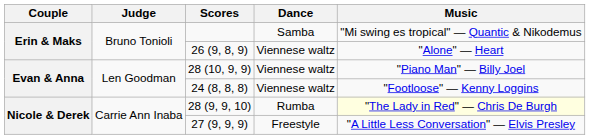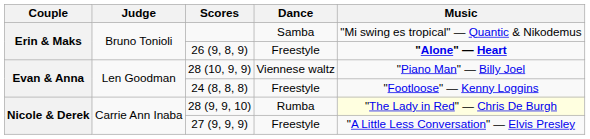 <table class="wikitable sortable" style="text-align:center; width:90%">
 <tr>
 <th scope="col">Couple</th>
 <th scope="col" class="unsortable">Judge</th>
 <th scope="col">Scores</th>
 <th scope="col" class="unsortable">Dance</th>
 <th scope="col" class="unsortable">Music</th>
 </tr>
 <tr>
 <th rowspan="2" scope="row">Erin & Maks</th>
 <td rowspan="2">Bruno Tonioli</td>
 <td></td>
 <td>Samba</td>
 <td>"Mi swing es tropical" — <a href='#'>Quantic</a> & Nikodemus</td>
 </tr>
 <tr>
 <td>26 (9, 8, 9)</td>
-<td>Viennese waltz</td>
-<td>"<a href='#'>Alone</a>" — <a href='#'>Heart</a></td>
+<td>Freestyle</td>
+<td><strong>"<a href='#'>Alone</a>" — <a href='#'>Heart</a></strong></td>
 </tr>
 <tr>
 <th rowspan="2" scope="row">Evan & Anna</th>
 <td rowspan="2">Len Goodman</td>
 <td>28 (10, 9, 9)</td>
 <td>Viennese waltz</td>
 <td>"<a href='#'>Piano Man</a>" — <a href='#'>Billy Joel</a></td>
 </tr>
 <tr>
 <td>24 (8, 8, 8)</td>
-<td>Viennese waltz</td>
+<td>Freestyle</td>
 <td>"<a href='#'>Footloose</a>" — <a href='#'>Kenny Loggins</a></td>
 </tr>
 <tr>
 <th rowspan="2" scope="row">Nicole & Derek</th>
 <td rowspan="2">Carrie Ann Inaba</td>
 <td>28 (9, 9, 10)</td>
 <td>Rumba</td>
 <td style="background: lightyellow;">"<a href='#'>The Lady in Red</a>" — <a href='#'>Chris De Burgh</a></td>
 </tr>
 <tr>
 <td>27 (9, 9, 9)</td>
 <td>Freestyle</td>
 <td>"<a href='#'>A Little Less Conversation</a>" — <a href='#'>Elvis Presley</a></td>
 </tr>
 </table>
